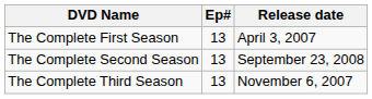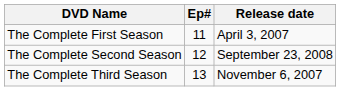 <table class="wikitable">
 <tr>
 <th>DVD Name</th>
 <th>Ep#</th>
 <th>Release date</th>
 </tr>
 <tr>
 <td>The Complete First Season</td>
-<td align="center">13</td>
+<td align="center">11</td>
 <td>April 3, 2007</td>
 </tr>
 <tr>
 <td>The Complete Second Season</td>
-<td align="center">13</td>
+<td align="center">12</td>
 <td>September 23, 2008</td>
 </tr>
 <tr>
 <td>The Complete Third Season</td>
 <td align="center">13</td>
 <td>November 6, 2007</td>
 </tr>
 </table>
